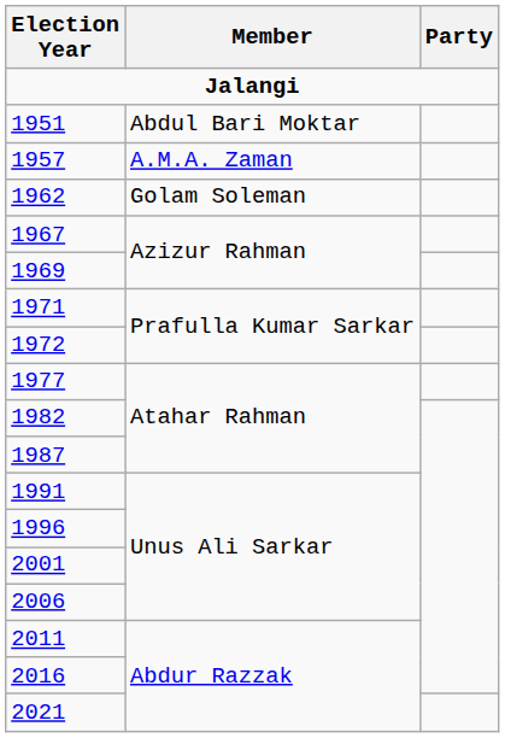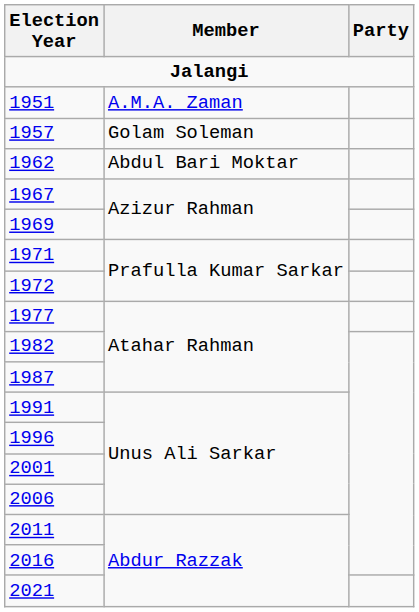 <table class="wikitable sortable">
 <tr>
 <th>Election<br> Year</th>
 <th>Member</th>
 <th colspan=2>Party</th>
 </tr>
 <tr>
 <td colspan="4" align=center><strong>Jalangi</strong></td>
 </tr>
 <tr>
 <td><a href='#'>1951</a></td>
-<td>Abdul Bari Moktar</td>
+<td><a href='#'>A.M.A. Zaman</a></td>
 <td></td>
 </tr>
 <tr>
 <td><a href='#'>1957</a></td>
-<td><a href='#'>A.M.A. Zaman</a></td>
+<td>Golam Soleman</td>
 </tr>
 <tr>
 <td><a href='#'>1962</a></td>
-<td>Golam Soleman</td>
+<td>Abdul Bari Moktar</td>
 <td></td>
 </tr>
 <tr>
 <td><a href='#'>1967</a></td>
 <td rowspan=2>Azizur Rahman</td>
 <td></td>
 </tr>
 <tr>
 <td><a href='#'>1969</a></td>
 </tr>
 <tr>
 <td><a href='#'>1971</a></td>
 <td rowspan=2>Prafulla Kumar Sarkar</td>
 <td></td>
 </tr>
 <tr>
 <td><a href='#'>1972</a></td>
 </tr>
 <tr>
 <td><a href='#'>1977</a></td>
 <td rowspan=3>Atahar Rahman</td>
 <td></td>
 </tr>
 <tr>
 <td><a href='#'>1982</a></td>
 </tr>
 <tr>
 <td><a href='#'>1987</a></td>
 </tr>
 <tr>
 <td><a href='#'>1991</a></td>
 <td rowspan=4>Unus Ali Sarkar</td>
 </tr>
 <tr>
 <td><a href='#'>1996</a></td>
 </tr>
 <tr>
 <td><a href='#'>2001</a></td>
 </tr>
 <tr>
 <td><a href='#'>2006</a></td>
 </tr>
 <tr>
 <td><a href='#'>2011</a></td>
 <td rowspan=3><a href='#'>Abdur Razzak</a></td>
 </tr>
 <tr>
 <td><a href='#'>2016</a></td>
 </tr>
 <tr>
 <td><a href='#'>2021</a></td>
 <td></td>
 </tr>
 </table>
